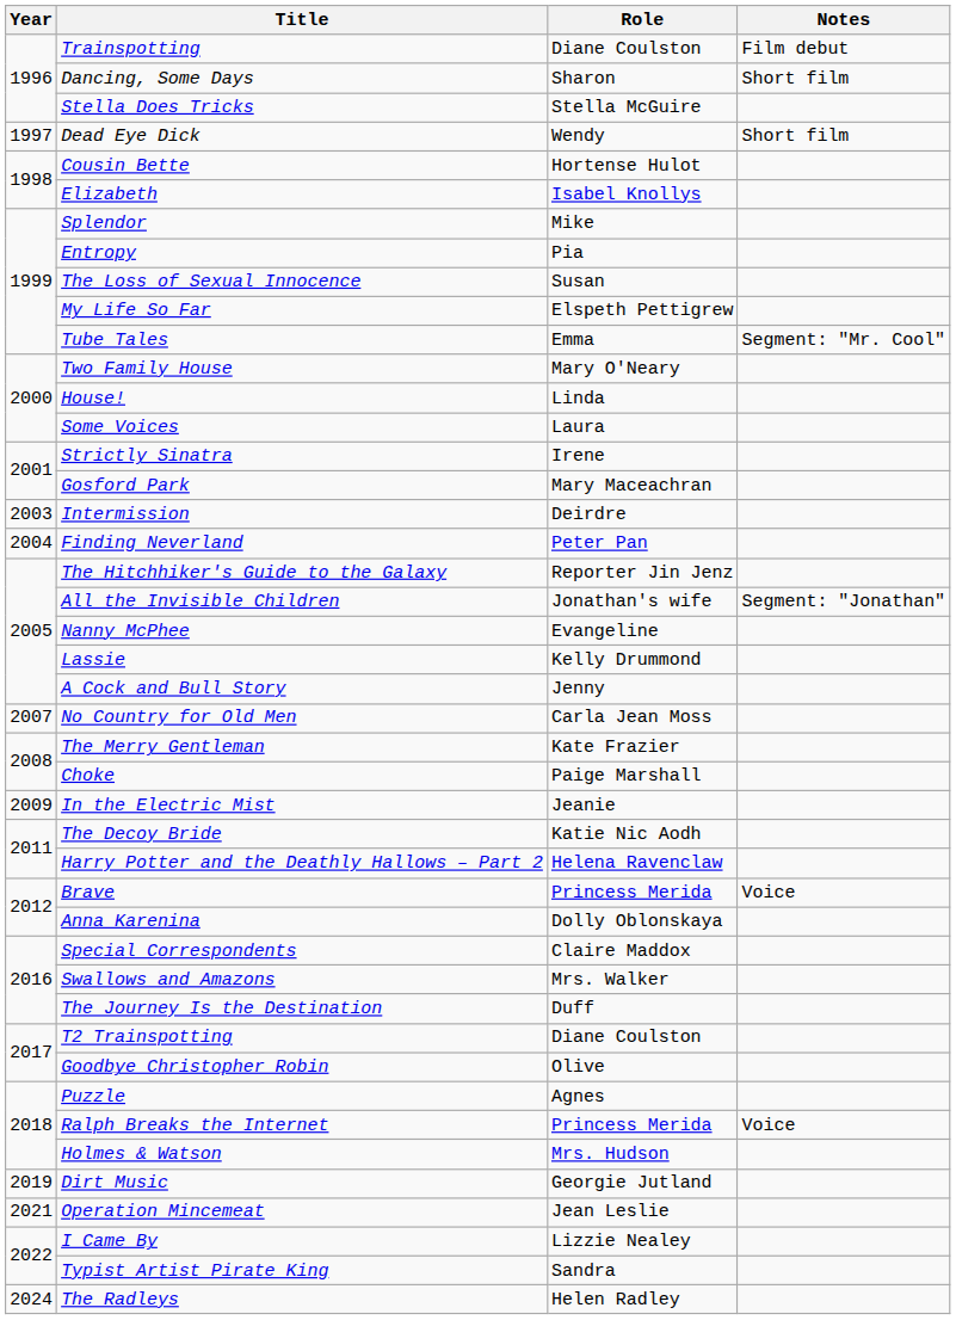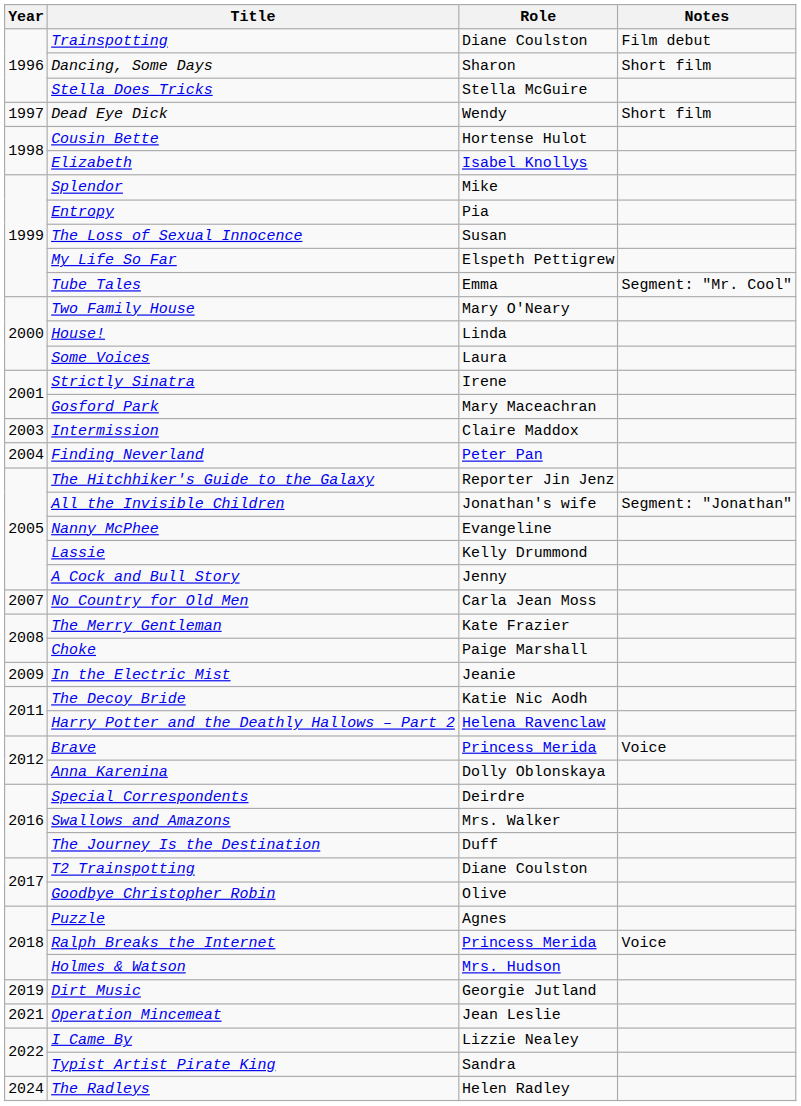 <table class="wikitable sortable">
 <tr>
 <th>Year</th>
 <th>Title</th>
 <th>Role</th>
 <th class="unsortable">Notes</th>
 </tr>
 <tr>
 <td rowspan="3">1996</td>
 <td><em><a href='#'>Trainspotting</a></em></td>
 <td>Diane Coulston</td>
 <td>Film debut</td>
 </tr>
 <tr>
 <td><em>Dancing, Some Days</em></td>
 <td>Sharon</td>
 <td>Short film</td>
 </tr>
 <tr>
 <td><em><a href='#'>Stella Does Tricks</a></em></td>
 <td>Stella McGuire</td>
 <td></td>
 </tr>
 <tr>
 <td>1997</td>
 <td><em>Dead Eye Dick</em></td>
 <td>Wendy</td>
 <td>Short film</td>
 </tr>
 <tr>
 <td rowspan="2">1998</td>
 <td><em><a href='#'>Cousin Bette</a></em></td>
 <td>Hortense Hulot</td>
 <td></td>
 </tr>
 <tr>
 <td><em><a href='#'>Elizabeth</a></em></td>
 <td><a href='#'>Isabel Knollys</a></td>
 <td></td>
 </tr>
 <tr>
 <td rowspan="5">1999</td>
 <td><em><a href='#'>Splendor</a></em></td>
 <td>Mike</td>
 <td></td>
 </tr>
 <tr>
 <td><em><a href='#'>Entropy</a></em></td>
 <td>Pia</td>
 <td></td>
 </tr>
 <tr>
 <td><em><a href='#'>The Loss of Sexual Innocence</a></em></td>
 <td>Susan</td>
 <td></td>
 </tr>
 <tr>
 <td><em><a href='#'>My Life So Far</a></em></td>
 <td>Elspeth Pettigrew</td>
 <td></td>
 </tr>
 <tr>
 <td><em><a href='#'>Tube Tales</a></em></td>
 <td>Emma</td>
 <td>Segment: "Mr. Cool"</td>
 </tr>
 <tr>
 <td rowspan="3">2000</td>
 <td><em><a href='#'>Two Family House</a></em></td>
 <td>Mary O'Neary</td>
 <td></td>
 </tr>
 <tr>
 <td><em><a href='#'>House!</a></em></td>
 <td>Linda</td>
 <td></td>
 </tr>
 <tr>
 <td><em><a href='#'>Some Voices</a></em></td>
 <td>Laura</td>
 <td></td>
 </tr>
 <tr>
 <td rowspan="2">2001</td>
 <td><em><a href='#'>Strictly Sinatra</a></em></td>
 <td>Irene</td>
 <td></td>
 </tr>
 <tr>
 <td><em><a href='#'>Gosford Park</a></em></td>
 <td>Mary Maceachran</td>
 <td></td>
 </tr>
 <tr>
 <td>2003</td>
 <td><em><a href='#'>Intermission</a></em></td>
-<td>Deirdre</td>
+<td>Claire Maddox</td>
 <td></td>
 </tr>
 <tr>
 <td>2004</td>
 <td><em><a href='#'>Finding Neverland</a></em></td>
 <td><a href='#'>Peter Pan</a></td>
 <td></td>
 </tr>
 <tr>
 <td rowspan="5">2005</td>
 <td><em><a href='#'>The Hitchhiker's Guide to the Galaxy</a></em></td>
 <td>Reporter Jin Jenz</td>
 <td></td>
 </tr>
 <tr>
 <td><em><a href='#'>All the Invisible Children</a></em></td>
 <td>Jonathan's wife</td>
 <td>Segment: "Jonathan"</td>
 </tr>
 <tr>
 <td><em><a href='#'>Nanny McPhee</a></em></td>
 <td>Evangeline</td>
 <td></td>
 </tr>
 <tr>
 <td><em><a href='#'>Lassie</a></em></td>
 <td>Kelly Drummond</td>
 <td></td>
 </tr>
 <tr>
 <td><em><a href='#'>A Cock and Bull Story</a></em></td>
 <td>Jenny</td>
 <td></td>
 </tr>
 <tr>
 <td>2007</td>
 <td><em><a href='#'>No Country for Old Men</a></em></td>
 <td>Carla Jean Moss</td>
 <td></td>
 </tr>
 <tr>
 <td rowspan="2">2008</td>
 <td><em><a href='#'>The Merry Gentleman</a></em></td>
 <td>Kate Frazier</td>
 <td></td>
 </tr>
 <tr>
 <td><em><a href='#'>Choke</a></em></td>
 <td>Paige Marshall</td>
 <td></td>
 </tr>
 <tr>
 <td>2009</td>
 <td><em><a href='#'>In the Electric Mist</a></em></td>
 <td>Jeanie</td>
 <td></td>
 </tr>
 <tr>
 <td rowspan="2">2011</td>
 <td><em><a href='#'>The Decoy Bride</a></em></td>
 <td>Katie Nic Aodh</td>
 <td></td>
 </tr>
 <tr>
 <td><em><a href='#'>Harry Potter and the Deathly Hallows – Part 2</a></em></td>
 <td><a href='#'>Helena Ravenclaw</a></td>
 <td></td>
 </tr>
 <tr>
 <td rowspan="2">2012</td>
 <td><em><a href='#'>Brave</a></em></td>
 <td><a href='#'>Princess Merida</a></td>
 <td>Voice</td>
 </tr>
 <tr>
 <td><em><a href='#'>Anna Karenina</a></em></td>
 <td>Dolly Oblonskaya</td>
 <td></td>
 </tr>
 <tr>
 <td rowspan="3">2016</td>
 <td><em><a href='#'>Special Correspondents</a></em></td>
-<td>Claire Maddox</td>
+<td>Deirdre</td>
 <td></td>
 </tr>
 <tr>
 <td><em><a href='#'>Swallows and Amazons</a></em></td>
 <td>Mrs. Walker</td>
 <td></td>
 </tr>
 <tr>
 <td><em><a href='#'>The Journey Is the Destination</a></em></td>
 <td>Duff</td>
 <td></td>
 </tr>
 <tr>
 <td rowspan="2">2017</td>
 <td><em><a href='#'>T2 Trainspotting</a></em></td>
 <td>Diane Coulston</td>
 <td></td>
 </tr>
 <tr>
 <td><em><a href='#'>Goodbye Christopher Robin</a></em></td>
 <td>Olive</td>
 <td></td>
 </tr>
 <tr>
 <td rowspan="3">2018</td>
 <td><em><a href='#'>Puzzle</a></em></td>
 <td>Agnes</td>
 <td></td>
 </tr>
 <tr>
 <td><em><a href='#'>Ralph Breaks the Internet</a></em></td>
 <td><a href='#'>Princess Merida</a></td>
 <td>Voice</td>
 </tr>
 <tr>
 <td><em><a href='#'>Holmes & Watson</a></em></td>
 <td><a href='#'>Mrs. Hudson</a></td>
 <td></td>
 </tr>
 <tr>
 <td>2019</td>
 <td><em><a href='#'>Dirt Music</a></em></td>
 <td>Georgie Jutland</td>
 <td></td>
 </tr>
 <tr>
 <td>2021</td>
 <td><em><a href='#'>Operation Mincemeat</a></em></td>
 <td>Jean Leslie</td>
 <td></td>
 </tr>
 <tr>
 <td rowspan="2">2022</td>
 <td><em><a href='#'>I Came By</a></em></td>
 <td>Lizzie Nealey</td>
 <td></td>
 </tr>
 <tr>
 <td><em><a href='#'>Typist Artist Pirate King</a></em></td>
 <td>Sandra</td>
 <td></td>
 </tr>
 <tr>
 <td>2024</td>
 <td><em><a href='#'>The Radleys</a></em></td>
 <td>Helen Radley</td>
 <td></td>
 </tr>
 </table>
